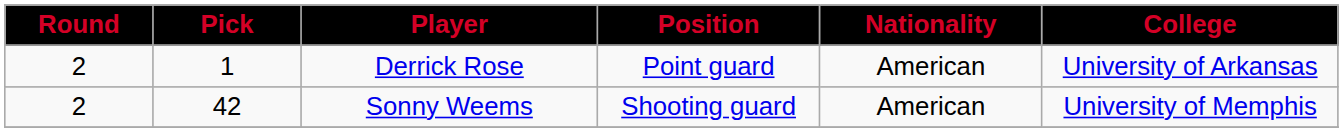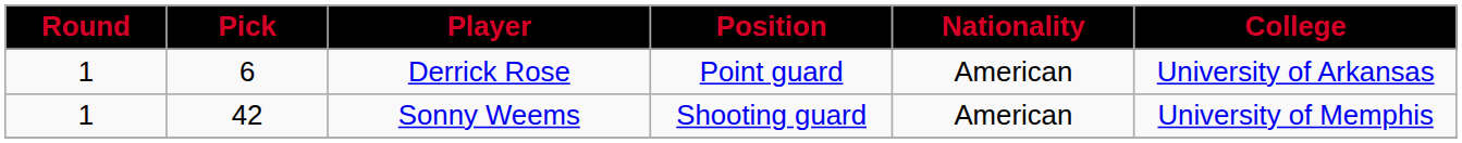 <table class="wikitable sortable sortable">
 <tr>
 <th style="background:black; color:#d40026" width="10%">Round</th>
 <th style="background:black; color:#d40026" width="10%">Pick</th>
 <th style="background:black; color:#d40026" width="20%">Player</th>
 <th style="background:black; color:#d40026" width="15%">Position</th>
 <th style="background:black; color:#d40026" width="15%">Nationality</th>
 <th style="background:black; color:#d40026" width="20%">College</th>
 </tr>
 <tr style="text-align: center">
-<td>2</td>
 <td>1</td>
+<td>6</td>
 <td><a href='#'>Derrick Rose</a></td>
 <td><a href='#'>Point guard</a></td>
 <td>American</td>
 <td><a href='#'>University of Arkansas</a></td>
 </tr>
 <tr style="text-align: center">
-<td>2</td>
+<td>1</td>
 <td>42</td>
 <td><a href='#'>Sonny Weems</a></td>
 <td><a href='#'>Shooting guard</a></td>
 <td>American</td>
 <td><a href='#'>University of Memphis</a></td>
 </tr>
 <tr style="text-align: center">
 </tr>
 </table>
